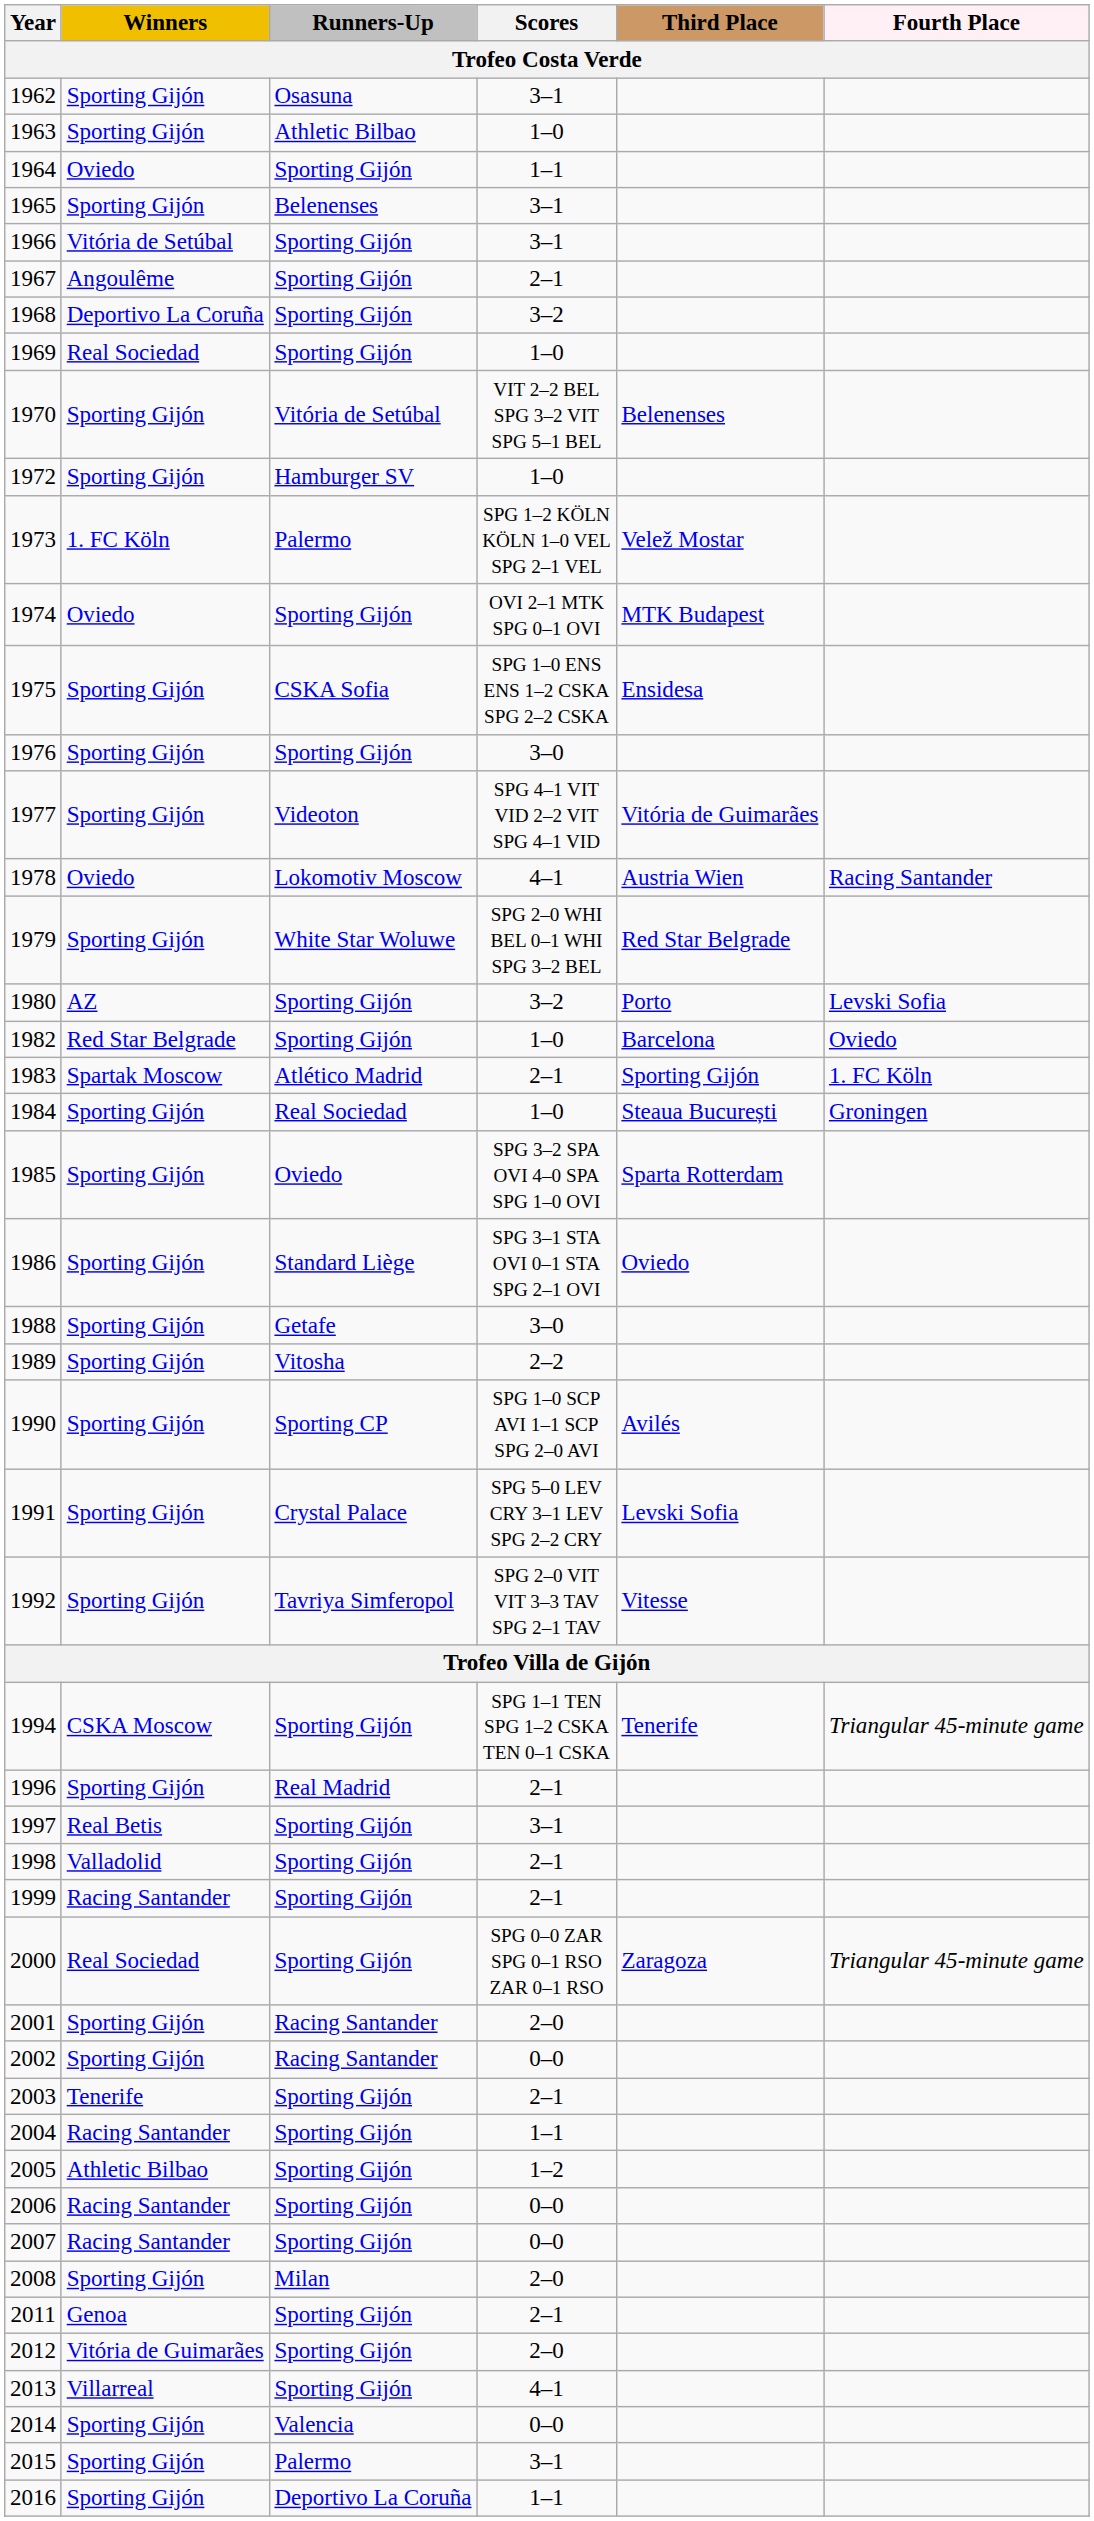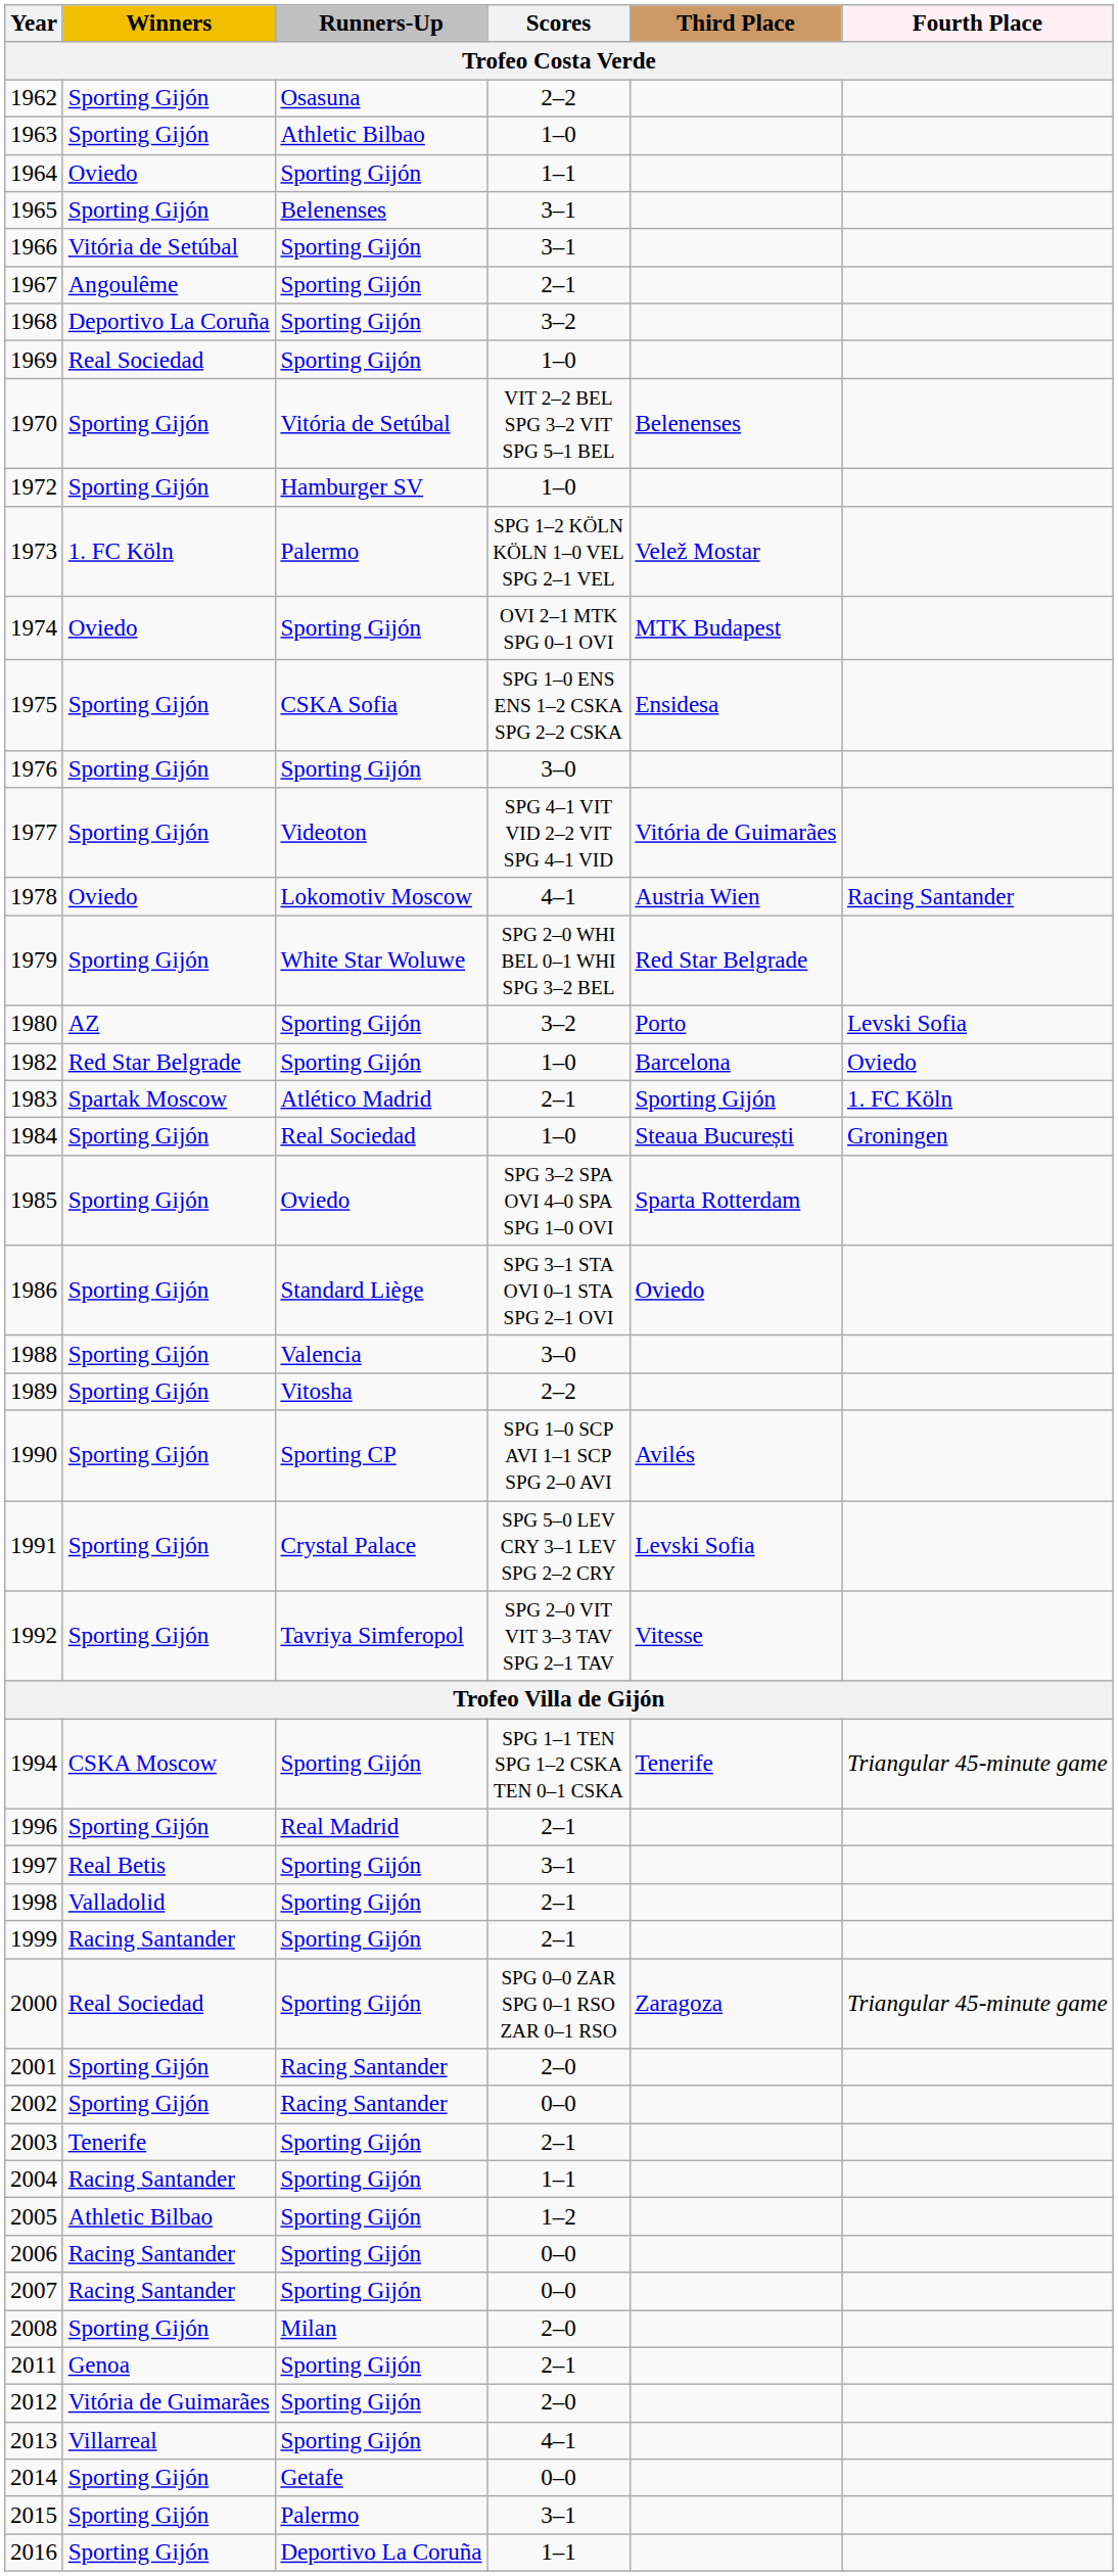 <table class="wikitable">
 <tr>
 <th>Year</th>
 <td bgcolor="#F0C000" align="center"><strong>Winners</strong></td>
 <td bgcolor="#C0C0C0" align="center"><strong>Runners-Up</strong></td>
 <th>Scores</th>
 <td bgcolor="#CC9966" align="center"><strong>Third Place</strong></td>
 <td bgcolor="#FFF0F5" align="center"><strong>Fourth Place</strong></td>
 </tr>
 <tr>
 <th colspan=6>Trofeo Costa Verde</th>
 </tr>
 <tr>
 <td align="center">1962</td>
 <td> <a href='#'>Sporting Gijón</a></td>
 <td> <a href='#'>Osasuna</a></td>
-<td align="center">3–1</td>
+<td align="center">2–2</td>
 <td></td>
 <td></td>
 </tr>
 <tr>
 <td align="center">1963</td>
 <td> <a href='#'>Sporting Gijón</a></td>
 <td> <a href='#'>Athletic Bilbao</a></td>
 <td align="center">1–0</td>
 <td></td>
 <td></td>
 </tr>
 <tr>
 <td align="center">1964</td>
 <td> <a href='#'>Oviedo</a></td>
 <td> <a href='#'>Sporting Gijón</a></td>
 <td align="center">1–1</td>
 <td></td>
 <td></td>
 </tr>
 <tr>
 <td align="center">1965</td>
 <td> <a href='#'>Sporting Gijón</a></td>
 <td> <a href='#'>Belenenses</a></td>
 <td align="center">3–1</td>
 <td></td>
 <td></td>
 </tr>
 <tr>
 <td align="center">1966</td>
 <td> <a href='#'>Vitória de Setúbal</a></td>
 <td> <a href='#'>Sporting Gijón</a></td>
 <td align="center">3–1</td>
 <td></td>
 <td></td>
 </tr>
 <tr>
 <td align="center">1967</td>
 <td> <a href='#'>Angoulême</a></td>
 <td> <a href='#'>Sporting Gijón</a></td>
 <td align="center">2–1</td>
 <td></td>
 <td></td>
 </tr>
 <tr>
 <td align="center">1968</td>
 <td> <a href='#'>Deportivo La Coruña</a></td>
 <td> <a href='#'>Sporting Gijón</a></td>
 <td align="center">3–2</td>
 <td></td>
 <td></td>
 </tr>
 <tr>
 <td align="center">1969</td>
 <td> <a href='#'>Real Sociedad</a></td>
 <td> <a href='#'>Sporting Gijón</a></td>
 <td align="center">1–0</td>
 <td></td>
 <td></td>
 </tr>
 <tr>
 <td align="center">1970</td>
 <td> <a href='#'>Sporting Gijón</a></td>
 <td> <a href='#'>Vitória de Setúbal</a></td>
 <td align="center"><small>VIT 2–2 BEL<br>SPG 3–2 VIT<br>SPG 5–1 BEL</small></td>
 <td> <a href='#'>Belenenses</a></td>
 <td></td>
 </tr>
 <tr>
 <td align="center">1972</td>
 <td> <a href='#'>Sporting Gijón</a></td>
 <td> <a href='#'>Hamburger SV</a></td>
 <td align="center">1–0</td>
 <td></td>
 <td></td>
 </tr>
 <tr>
 <td align="center">1973</td>
 <td> <a href='#'>1. FC Köln</a></td>
 <td> <a href='#'>Palermo</a></td>
 <td align="center"><small>SPG 1–2 KÖLN<br>KÖLN 1–0 VEL<br>SPG 2–1 VEL</small></td>
 <td> <a href='#'>Velež Mostar</a></td>
 <td></td>
 </tr>
 <tr>
 <td align="center">1974</td>
 <td> <a href='#'>Oviedo</a></td>
 <td> <a href='#'>Sporting Gijón</a></td>
 <td align="center"><small>OVI 2–1 MTK<br>SPG 0–1 OVI</small></td>
 <td> <a href='#'>MTK Budapest</a></td>
 <td></td>
 </tr>
 <tr>
 <td align="center">1975</td>
 <td> <a href='#'>Sporting Gijón</a></td>
 <td> <a href='#'>CSKA Sofia</a></td>
 <td align="center"><small>SPG 1–0 ENS<br>ENS 1–2 CSKA<br>SPG 2–2 CSKA</small></td>
 <td> <a href='#'>Ensidesa</a></td>
 <td></td>
 </tr>
 <tr>
 <td align="center">1976</td>
 <td> <a href='#'>Sporting Gijón</a></td>
 <td> <a href='#'>Sporting Gijón</a></td>
 <td align="center">3–0</td>
 <td></td>
 <td></td>
 </tr>
 <tr>
 <td align="center">1977</td>
 <td> <a href='#'>Sporting Gijón</a></td>
 <td> <a href='#'>Videoton</a></td>
 <td align="center"><small>SPG 4–1 VIT<br>VID 2–2 VIT<br>SPG 4–1 VID</small></td>
 <td> <a href='#'>Vitória de Guimarães</a></td>
 <td></td>
 </tr>
 <tr>
 <td align="center">1978</td>
 <td> <a href='#'>Oviedo</a></td>
 <td> <a href='#'>Lokomotiv Moscow</a></td>
 <td align=center>4–1</td>
 <td> <a href='#'>Austria Wien</a></td>
 <td> <a href='#'>Racing Santander</a></td>
 </tr>
 <tr>
 <td align="center">1979</td>
 <td> <a href='#'>Sporting Gijón</a></td>
 <td> <a href='#'>White Star Woluwe</a></td>
 <td align="center"><small>SPG 2–0 WHI<br>BEL 0–1 WHI<br>SPG 3–2 BEL</small></td>
 <td> <a href='#'>Red Star Belgrade</a></td>
 <td></td>
 </tr>
 <tr>
 <td align="center">1980</td>
 <td> <a href='#'>AZ</a></td>
 <td> <a href='#'>Sporting Gijón</a></td>
 <td align=center>3–2</td>
 <td> <a href='#'>Porto</a></td>
 <td> <a href='#'>Levski Sofia</a></td>
 </tr>
 <tr>
 <td align="center">1982</td>
 <td> <a href='#'>Red Star Belgrade</a></td>
 <td> <a href='#'>Sporting Gijón</a></td>
 <td align=center>1–0</td>
 <td> <a href='#'>Barcelona</a></td>
 <td> <a href='#'>Oviedo</a></td>
 </tr>
 <tr>
 <td align="center">1983</td>
 <td> <a href='#'>Spartak Moscow</a></td>
 <td> <a href='#'>Atlético Madrid</a></td>
 <td align=center>2–1</td>
 <td> <a href='#'>Sporting Gijón</a></td>
 <td> <a href='#'>1. FC Köln</a></td>
 </tr>
 <tr>
 <td align="center">1984</td>
 <td> <a href='#'>Sporting Gijón</a></td>
 <td> <a href='#'>Real Sociedad</a></td>
 <td align=center>1–0</td>
 <td> <a href='#'>Steaua București</a></td>
 <td> <a href='#'>Groningen</a></td>
 </tr>
 <tr>
 <td align="center">1985</td>
 <td> <a href='#'>Sporting Gijón</a></td>
 <td> <a href='#'>Oviedo</a></td>
 <td align="center"><small>SPG 3–2 SPA<br>OVI 4–0 SPA<br>SPG 1–0 OVI</small></td>
 <td> <a href='#'>Sparta Rotterdam</a></td>
 <td></td>
 </tr>
 <tr>
 <td align="center">1986</td>
 <td> <a href='#'>Sporting Gijón</a></td>
 <td> <a href='#'>Standard Liège</a></td>
 <td align="center"><small>SPG 3–1 STA<br>OVI 0–1 STA<br>SPG 2–1 OVI</small></td>
 <td> <a href='#'>Oviedo</a></td>
 <td></td>
 </tr>
 <tr>
 <td align="center">1988</td>
 <td> <a href='#'>Sporting Gijón</a></td>
-<td> <a href='#'>Getafe</a></td>
+<td> <a href='#'>Valencia</a></td>
 <td align="center">3–0</td>
 <td></td>
 <td></td>
 </tr>
 <tr>
 <td align="center">1989</td>
 <td> <a href='#'>Sporting Gijón</a></td>
 <td> <a href='#'>Vitosha</a></td>
 <td align="center">2–2</td>
 <td></td>
 <td></td>
 </tr>
 <tr>
 <td align="center">1990</td>
 <td> <a href='#'>Sporting Gijón</a></td>
 <td> <a href='#'>Sporting CP</a></td>
 <td align="center"><small>SPG 1–0 SCP<br>AVI 1–1 SCP<br>SPG 2–0 AVI</small></td>
 <td> <a href='#'>Avilés</a></td>
 <td></td>
 </tr>
 <tr>
 <td align="center">1991</td>
 <td> <a href='#'>Sporting Gijón</a></td>
 <td> <a href='#'>Crystal Palace</a></td>
 <td align="center"><small>SPG 5–0 LEV<br>CRY 3–1 LEV<br>SPG 2–2 CRY</small></td>
 <td> <a href='#'>Levski Sofia</a></td>
 <td></td>
 </tr>
 <tr>
 <td align="center">1992</td>
 <td> <a href='#'>Sporting Gijón</a></td>
 <td> <a href='#'>Tavriya Simferopol</a></td>
 <td align="center"><small>SPG 2–0 VIT<br>VIT 3–3 TAV<br>SPG 2–1 TAV</small></td>
 <td> <a href='#'>Vitesse</a></td>
 <td></td>
 </tr>
 <tr>
 <th colspan=6>Trofeo Villa de Gijón</th>
 </tr>
 <tr>
 <td align="center">1994</td>
 <td> <a href='#'>CSKA Moscow</a></td>
 <td> <a href='#'>Sporting Gijón</a></td>
 <td align="center"><small>SPG 1–1 TEN<br>SPG 1–2 CSKA<br>TEN 0–1 CSKA</small></td>
 <td> <a href='#'>Tenerife</a></td>
 <td><em>Triangular 45-minute game</em></td>
 </tr>
 <tr>
 <td align="center">1996</td>
 <td> <a href='#'>Sporting Gijón</a></td>
 <td> <a href='#'>Real Madrid</a></td>
 <td align="center">2–1</td>
 <td></td>
 <td></td>
 </tr>
 <tr>
 <td align="center">1997</td>
 <td> <a href='#'>Real Betis</a></td>
 <td> <a href='#'>Sporting Gijón</a></td>
 <td align="center">3–1</td>
 <td></td>
 <td></td>
 </tr>
 <tr>
 <td align="center">1998</td>
 <td> <a href='#'>Valladolid</a></td>
 <td> <a href='#'>Sporting Gijón</a></td>
 <td align="center">2–1</td>
 <td></td>
 <td></td>
 </tr>
 <tr>
 <td align="center">1999</td>
 <td> <a href='#'>Racing Santander</a></td>
 <td> <a href='#'>Sporting Gijón</a></td>
 <td align="center">2–1</td>
 <td></td>
 <td></td>
 </tr>
 <tr>
 <td align="center">2000</td>
 <td> <a href='#'>Real Sociedad</a></td>
 <td> <a href='#'>Sporting Gijón</a></td>
 <td align="center"><small>SPG 0–0 ZAR<br>SPG 0–1 RSO<br>ZAR 0–1 RSO</small></td>
 <td> <a href='#'>Zaragoza</a></td>
 <td><em>Triangular 45-minute game</em></td>
 </tr>
 <tr>
 <td align="center">2001</td>
 <td> <a href='#'>Sporting Gijón</a></td>
 <td> <a href='#'>Racing Santander</a></td>
 <td align="center">2–0</td>
 <td></td>
 <td></td>
 </tr>
 <tr>
 <td align="center">2002</td>
 <td> <a href='#'>Sporting Gijón</a></td>
 <td> <a href='#'>Racing Santander</a></td>
 <td align="center">0–0</td>
 <td></td>
 <td></td>
 </tr>
 <tr>
 <td align="center">2003</td>
 <td> <a href='#'>Tenerife</a></td>
 <td> <a href='#'>Sporting Gijón</a></td>
 <td align="center">2–1</td>
 <td></td>
 <td></td>
 </tr>
 <tr>
 <td align="center">2004</td>
 <td> <a href='#'>Racing Santander</a></td>
 <td> <a href='#'>Sporting Gijón</a></td>
 <td align="center">1–1</td>
 <td></td>
 <td></td>
 </tr>
 <tr>
 <td align="center">2005</td>
 <td> <a href='#'>Athletic Bilbao</a></td>
 <td> <a href='#'>Sporting Gijón</a></td>
 <td align="center">1–2</td>
 <td></td>
 <td></td>
 </tr>
 <tr>
 <td align="center">2006</td>
 <td> <a href='#'>Racing Santander</a></td>
 <td> <a href='#'>Sporting Gijón</a></td>
 <td align="center">0–0</td>
 <td></td>
 <td></td>
 </tr>
 <tr>
 <td align="center">2007</td>
 <td> <a href='#'>Racing Santander</a></td>
 <td> <a href='#'>Sporting Gijón</a></td>
 <td align="center">0–0 </td>
 <td></td>
 <td></td>
 </tr>
 <tr>
 <td align="center">2008</td>
 <td> <a href='#'>Sporting Gijón</a></td>
 <td> <a href='#'>Milan</a></td>
 <td align="center">2–0</td>
 <td></td>
 <td></td>
 </tr>
 <tr>
 <td align="center">2011</td>
 <td> <a href='#'>Genoa</a></td>
 <td> <a href='#'>Sporting Gijón</a></td>
 <td align="center">2–1</td>
 <td></td>
 <td></td>
 </tr>
 <tr>
 <td align="center">2012</td>
 <td> <a href='#'>Vitória de Guimarães</a></td>
 <td> <a href='#'>Sporting Gijón</a></td>
 <td align="center">2–0</td>
 <td></td>
 <td></td>
 </tr>
 <tr>
 <td align="center">2013</td>
 <td> <a href='#'>Villarreal</a></td>
 <td> <a href='#'>Sporting Gijón</a></td>
 <td align="center">4–1</td>
 <td></td>
 <td></td>
 </tr>
 <tr>
 <td align="center">2014</td>
 <td> <a href='#'>Sporting Gijón</a></td>
-<td> <a href='#'>Valencia</a></td>
+<td> <a href='#'>Getafe</a></td>
 <td align="center">0–0</td>
 <td></td>
 <td></td>
 </tr>
 <tr>
 <td align="center">2015</td>
 <td> <a href='#'>Sporting Gijón</a></td>
 <td> <a href='#'>Palermo</a></td>
 <td align="center">3–1</td>
 <td></td>
 <td></td>
 </tr>
 <tr>
 <td align="center">2016</td>
 <td> <a href='#'>Sporting Gijón</a></td>
 <td> <a href='#'>Deportivo La Coruña</a></td>
 <td align="center">1–1 </td>
 <td></td>
 <td></td>
 </tr>
 </table>
